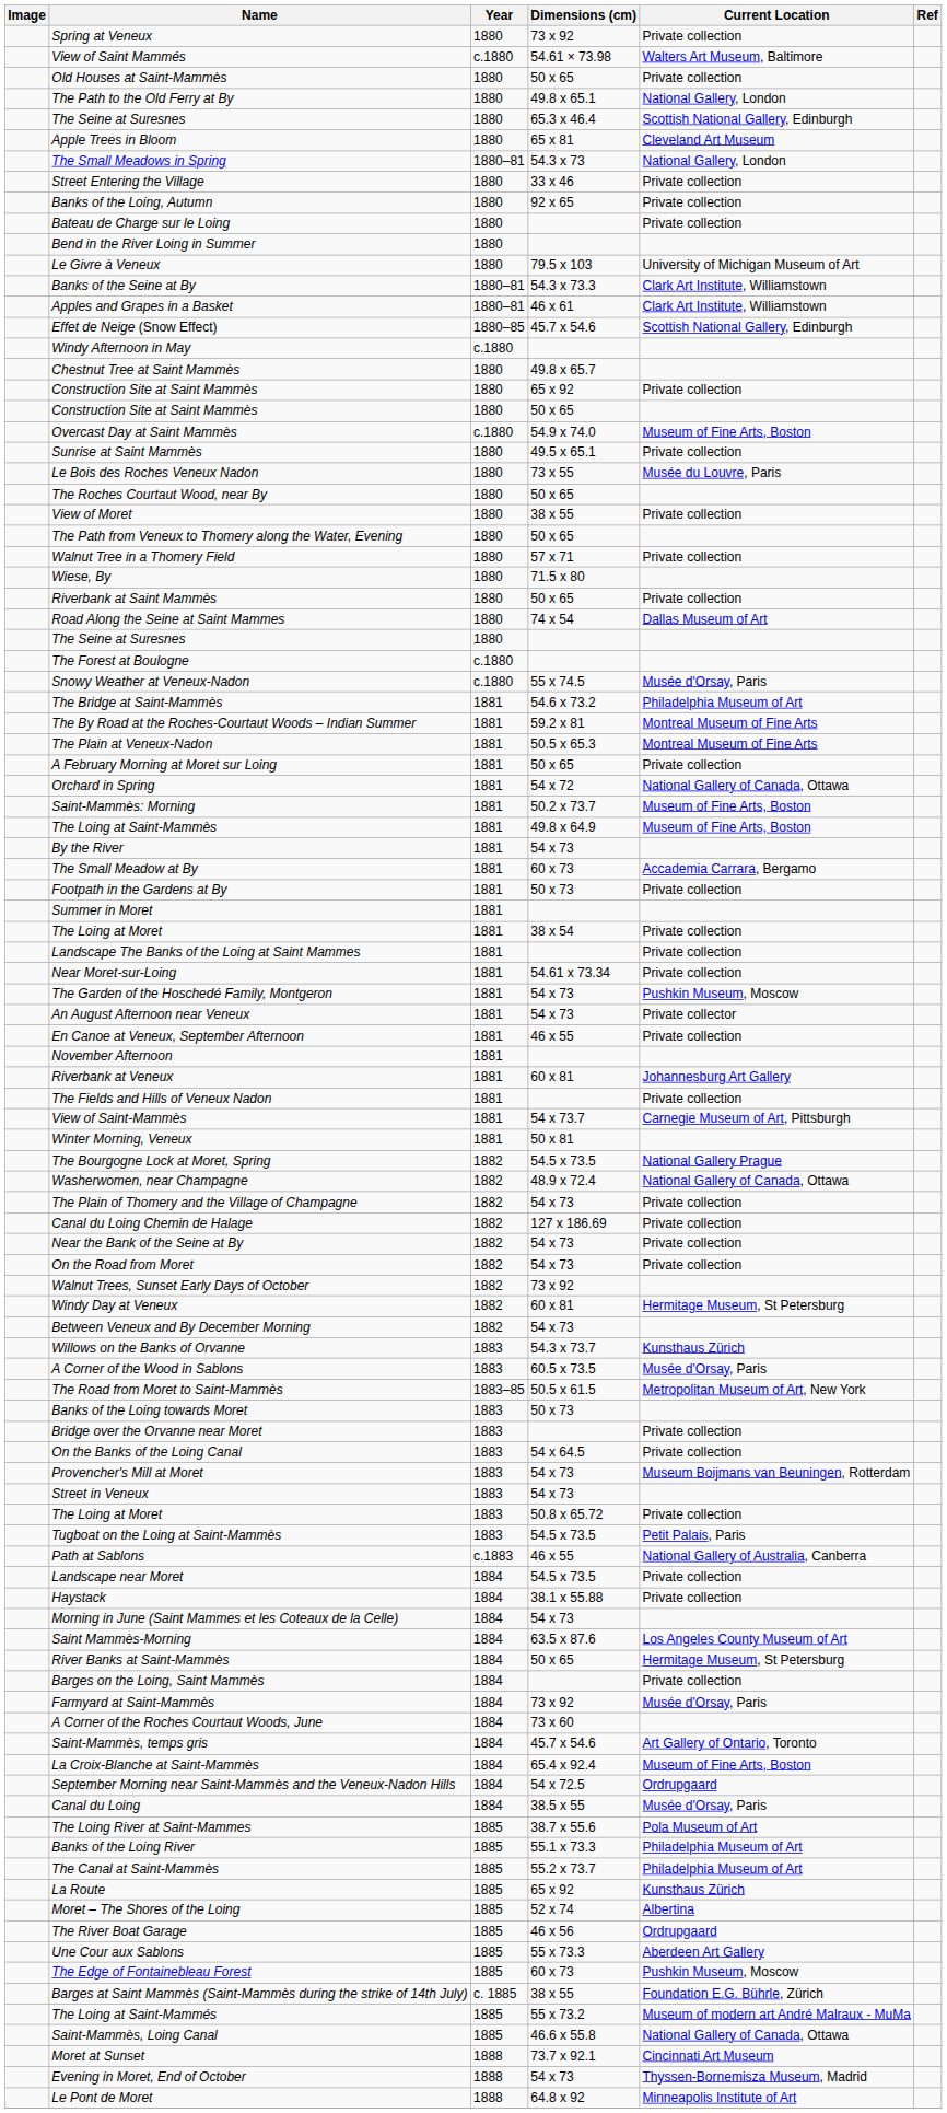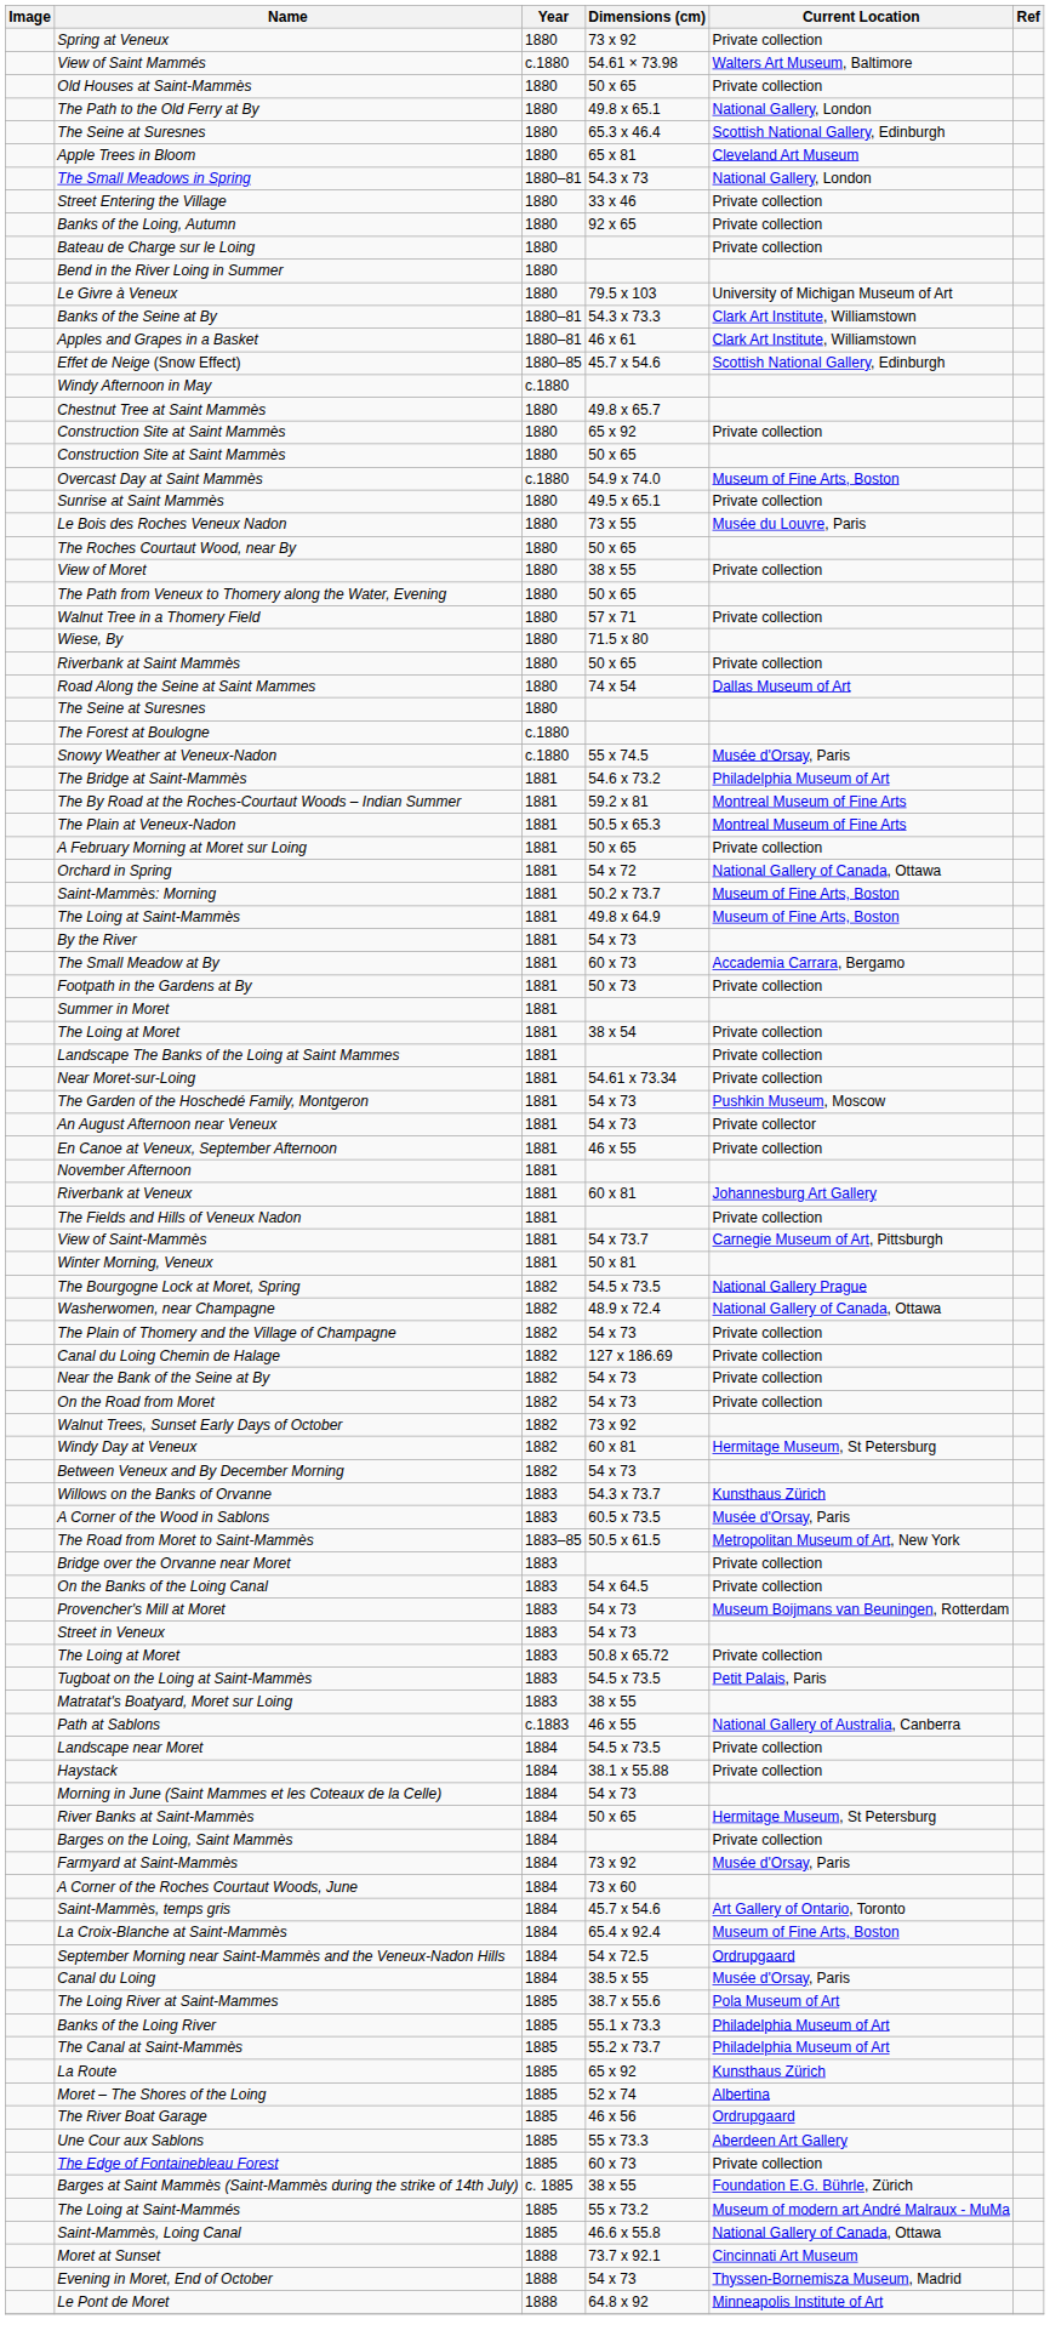 <table class="sortable wikitable" style="margin-left:0.5em; text-align:left">
 <tr>
 <th>Image</th>
 <th>Name</th>
 <th>Year</th>
 <th>Dimensions (cm)</th>
 <th>Current Location</th>
 <th>Ref</th>
 </tr>
 <tr>
 <td></td>
 <td><em>Spring at Veneux</em></td>
 <td>1880</td>
 <td>73 x 92</td>
 <td>Private collection</td>
 <td></td>
 </tr>
 <tr>
 <td></td>
 <td><em>View of Saint Mammés</em></td>
 <td>c.1880</td>
 <td>54.61 × 73.98</td>
 <td><a href='#'>Walters Art Museum</a>, Baltimore</td>
 <td></td>
 </tr>
 <tr>
 <td></td>
 <td><em>Old Houses at Saint-Mammès</em></td>
 <td>1880</td>
 <td>50 x 65</td>
 <td>Private collection</td>
 <td></td>
 </tr>
 <tr>
 <td></td>
 <td><em>The Path to the Old Ferry at By</em></td>
 <td>1880</td>
 <td>49.8 x 65.1</td>
 <td><a href='#'>National Gallery</a>, London</td>
 <td></td>
 </tr>
 <tr>
 <td></td>
 <td><em>The Seine at Suresnes</em></td>
 <td>1880</td>
 <td>65.3 x 46.4</td>
 <td><a href='#'>Scottish National Gallery</a>, Edinburgh</td>
 <td></td>
 </tr>
 <tr>
 <td></td>
 <td><em>Apple Trees in Bloom</em></td>
 <td>1880</td>
 <td>65 x 81</td>
 <td><a href='#'>Cleveland Art Museum</a></td>
 <td></td>
 </tr>
 <tr>
 <td></td>
 <td><em><a href='#'>The Small Meadows in Spring</a></em></td>
 <td>1880–81</td>
 <td>54.3 x 73</td>
 <td><a href='#'>National Gallery</a>, London</td>
 <td></td>
 </tr>
 <tr>
 <td></td>
 <td><em>Street Entering the Village</em></td>
 <td>1880</td>
 <td>33 x 46</td>
 <td>Private collection</td>
 <td></td>
 </tr>
 <tr>
 <td></td>
 <td><em>Banks of the Loing, Autumn</em></td>
 <td>1880</td>
 <td>92 x 65</td>
 <td>Private collection</td>
 <td></td>
 </tr>
 <tr>
 <td></td>
 <td><em>Bateau de Charge sur le Loing</em></td>
 <td>1880</td>
 <td></td>
 <td>Private collection</td>
 <td></td>
 </tr>
 <tr>
 <td></td>
 <td><em>Bend in the River Loing in Summer</em></td>
 <td>1880</td>
 <td></td>
 <td></td>
 <td></td>
 </tr>
 <tr>
 <td></td>
 <td><em>Le Givre à Veneux</em></td>
 <td>1880</td>
 <td>79.5 x 103</td>
 <td>University of Michigan Museum of Art</td>
 <td></td>
 </tr>
 <tr>
 <td></td>
 <td><em>Banks of the Seine at By</em></td>
 <td>1880–81</td>
 <td>54.3 x 73.3</td>
 <td><a href='#'>Clark Art Institute</a>, Williamstown</td>
 <td></td>
 </tr>
 <tr>
 <td></td>
 <td><em>Apples and Grapes in a Basket</em></td>
 <td>1880–81</td>
 <td>46 x 61</td>
 <td><a href='#'>Clark Art Institute</a>, Williamstown</td>
 <td></td>
 </tr>
 <tr>
 <td></td>
 <td><em>Effet de Neige</em> (Snow Effect)</td>
 <td>1880–85</td>
 <td>45.7 x 54.6</td>
 <td><a href='#'>Scottish National Gallery</a>, Edinburgh</td>
 <td></td>
 </tr>
 <tr>
 <td></td>
 <td><em>Windy Afternoon in May</em></td>
 <td>c.1880</td>
 <td></td>
 <td></td>
 <td></td>
 </tr>
 <tr>
 <td></td>
 <td><em>Chestnut Tree at Saint Mammès</em></td>
 <td>1880</td>
 <td>49.8 x 65.7</td>
 <td></td>
 <td></td>
 </tr>
 <tr>
 <td></td>
 <td><em>Construction Site at Saint Mammès</em></td>
 <td>1880</td>
 <td>65 x 92</td>
 <td>Private collection</td>
 <td></td>
 </tr>
 <tr>
 <td></td>
 <td><em>Construction Site at Saint Mammès</em></td>
 <td>1880</td>
 <td>50 x 65</td>
 <td></td>
 <td></td>
 </tr>
 <tr>
 <td></td>
 <td><em>Overcast Day at Saint Mammès</em></td>
 <td>c.1880</td>
 <td>54.9 x 74.0</td>
 <td><a href='#'>Museum of Fine Arts, Boston</a></td>
 <td></td>
 </tr>
 <tr>
 <td></td>
 <td><em>Sunrise at Saint Mammès</em></td>
 <td>1880</td>
 <td>49.5 x 65.1</td>
 <td>Private collection</td>
 <td></td>
 </tr>
 <tr>
 <td></td>
 <td><em>Le Bois des Roches Veneux Nadon</em></td>
 <td>1880</td>
 <td>73 x 55</td>
 <td><a href='#'>Musée du Louvre</a>, Paris</td>
 <td></td>
 </tr>
 <tr>
 <td></td>
 <td><em>The Roches Courtaut Wood, near By</em></td>
 <td>1880</td>
 <td>50 x 65</td>
 <td></td>
 <td></td>
 </tr>
 <tr>
 <td></td>
 <td><em>View of Moret</em></td>
 <td>1880</td>
 <td>38 x 55</td>
 <td>Private collection</td>
 <td></td>
 </tr>
 <tr>
 <td></td>
 <td><em>The Path from Veneux to Thomery along the Water, Evening</em></td>
 <td>1880</td>
 <td>50 x 65</td>
 <td></td>
 <td></td>
 </tr>
 <tr>
 <td></td>
 <td><em>Walnut Tree in a Thomery Field</em></td>
 <td>1880</td>
 <td>57 x 71</td>
 <td>Private collection</td>
 <td></td>
 </tr>
 <tr>
 <td></td>
 <td><em>Wiese, By</em></td>
 <td>1880</td>
 <td>71.5 x 80</td>
 <td></td>
 <td></td>
 </tr>
 <tr>
 <td></td>
 <td><em>Riverbank at Saint Mammès</em></td>
 <td>1880</td>
 <td>50 x 65</td>
 <td>Private collection</td>
 <td></td>
 </tr>
 <tr>
 <td></td>
 <td><em>Road Along the Seine at Saint Mammes</em></td>
 <td>1880</td>
 <td>74 x 54</td>
 <td><a href='#'>Dallas Museum of Art</a></td>
 <td></td>
 </tr>
 <tr>
 <td></td>
 <td><em>The Seine at Suresnes</em></td>
 <td>1880</td>
 <td></td>
 <td></td>
 <td></td>
 </tr>
 <tr>
 <td></td>
 <td><em>The Forest at Boulogne</em></td>
 <td>c.1880</td>
 <td></td>
 <td></td>
 <td></td>
 </tr>
 <tr>
 <td></td>
 <td><em>Snowy Weather at Veneux-Nadon</em></td>
 <td>c.1880</td>
 <td>55 x 74.5</td>
 <td><a href='#'>Musée d'Orsay</a>, Paris</td>
 <td></td>
 </tr>
 <tr>
 <td></td>
 <td><em>The Bridge at Saint-Mammès</em></td>
 <td>1881</td>
 <td>54.6 x 73.2</td>
 <td><a href='#'>Philadelphia Museum of Art</a></td>
 <td></td>
 </tr>
 <tr>
 <td></td>
 <td><em>The By Road at the Roches-Courtaut Woods – Indian Summer</em></td>
 <td>1881</td>
 <td>59.2 x 81</td>
 <td><a href='#'>Montreal Museum of Fine Arts</a></td>
 <td></td>
 </tr>
 <tr>
 <td></td>
 <td><em>The Plain at Veneux-Nadon</em></td>
 <td>1881</td>
 <td>50.5 x 65.3</td>
 <td><a href='#'>Montreal Museum of Fine Arts</a></td>
 <td></td>
 </tr>
 <tr>
 <td></td>
 <td><em>A February Morning at Moret sur Loing</em></td>
 <td>1881</td>
 <td>50 x 65</td>
 <td>Private collection</td>
 <td></td>
 </tr>
 <tr>
 <td></td>
 <td><em>Orchard in Spring</em></td>
 <td>1881</td>
 <td>54 x 72</td>
 <td><a href='#'>National Gallery of Canada</a>, Ottawa</td>
 <td></td>
 </tr>
 <tr>
 <td></td>
 <td><em>Saint-Mammès: Morning</em></td>
 <td>1881</td>
 <td>50.2 x 73.7</td>
 <td><a href='#'>Museum of Fine Arts, Boston</a></td>
 <td></td>
 </tr>
 <tr>
 <td></td>
 <td><em>The Loing at Saint-Mammès</em></td>
 <td>1881</td>
 <td>49.8 x 64.9</td>
 <td><a href='#'>Museum of Fine Arts, Boston</a></td>
 <td></td>
 </tr>
 <tr>
 <td></td>
 <td><em>By the River</em></td>
 <td>1881</td>
 <td>54 x 73</td>
 <td></td>
 <td></td>
 </tr>
 <tr>
 <td></td>
 <td><em>The Small Meadow at By</em></td>
 <td>1881</td>
 <td>60 x 73</td>
 <td><a href='#'>Accademia Carrara</a>, Bergamo</td>
 <td></td>
 </tr>
 <tr>
 <td></td>
 <td><em>Footpath in the Gardens at By</em></td>
 <td>1881</td>
 <td>50 x 73</td>
 <td>Private collection</td>
 <td></td>
 </tr>
 <tr>
 <td></td>
 <td><em>Summer in Moret</em></td>
 <td>1881</td>
 <td></td>
 <td></td>
 <td></td>
 </tr>
 <tr>
 <td></td>
 <td><em>The Loing at Moret</em></td>
 <td>1881</td>
 <td>38 x 54</td>
 <td>Private collection</td>
 <td></td>
 </tr>
 <tr>
 <td></td>
 <td><em>Landscape The Banks of the Loing at Saint Mammes</em></td>
 <td>1881</td>
 <td></td>
 <td>Private collection</td>
 <td></td>
 </tr>
 <tr>
 <td></td>
 <td><em>Near Moret-sur-Loing</em></td>
 <td>1881</td>
 <td>54.61 x 73.34</td>
 <td>Private collection</td>
 <td></td>
 </tr>
 <tr>
 <td></td>
 <td><em>The Garden of the Hoschedé Family, Montgeron</em></td>
 <td>1881</td>
 <td>54 x 73</td>
 <td><a href='#'>Pushkin Museum</a>, Moscow</td>
 <td></td>
 </tr>
 <tr>
 <td></td>
 <td><em>An August Afternoon near Veneux</em></td>
 <td>1881</td>
 <td>54 x 73</td>
 <td>Private collector</td>
 <td></td>
 </tr>
 <tr>
 <td></td>
 <td><em>En Canoe at Veneux, September Afternoon</em></td>
 <td>1881</td>
 <td>46 x 55</td>
 <td>Private collection</td>
 <td></td>
 </tr>
 <tr>
 <td></td>
 <td><em>November Afternoon</em></td>
 <td>1881</td>
 <td></td>
 <td></td>
 <td></td>
 </tr>
 <tr>
 <td></td>
 <td><em>Riverbank at Veneux</em></td>
 <td>1881</td>
 <td>60 x 81</td>
 <td><a href='#'>Johannesburg Art Gallery</a></td>
 <td></td>
 </tr>
 <tr>
 <td></td>
 <td><em>The Fields and Hills of Veneux Nadon</em></td>
 <td>1881</td>
 <td></td>
 <td>Private collection</td>
 <td></td>
 </tr>
 <tr>
 <td></td>
 <td><em>View of Saint-Mammès</em></td>
 <td>1881</td>
 <td>54 x 73.7</td>
 <td><a href='#'>Carnegie Museum of Art</a>, Pittsburgh</td>
 <td></td>
 </tr>
 <tr>
 <td></td>
 <td><em>Winter Morning, Veneux</em></td>
 <td>1881</td>
 <td>50 x 81</td>
 <td></td>
 <td></td>
 </tr>
 <tr>
 <td></td>
 <td><em>The Bourgogne Lock at Moret, Spring</em></td>
 <td>1882</td>
 <td>54.5 x 73.5</td>
 <td><a href='#'>National Gallery Prague</a></td>
 <td></td>
 </tr>
 <tr>
 <td></td>
 <td><em>Washerwomen, near Champagne</em></td>
 <td>1882</td>
 <td>48.9 x 72.4</td>
 <td><a href='#'>National Gallery of Canada</a>, Ottawa</td>
 <td></td>
 </tr>
 <tr>
 <td></td>
 <td><em>The Plain of Thomery and the Village of Champagne</em></td>
 <td>1882</td>
 <td>54 x 73</td>
 <td>Private collection</td>
 <td></td>
 </tr>
 <tr>
 <td></td>
 <td><em>Canal du Loing Chemin de Halage</em></td>
 <td>1882</td>
 <td>127 x 186.69</td>
 <td>Private collection</td>
 <td></td>
 </tr>
 <tr>
 <td></td>
 <td><em>Near the Bank of the Seine at By</em></td>
 <td>1882</td>
 <td>54 x 73</td>
 <td>Private collection</td>
 <td></td>
 </tr>
 <tr>
 <td></td>
 <td><em>On the Road from Moret</em></td>
 <td>1882</td>
 <td>54 x 73</td>
 <td>Private collection</td>
 <td></td>
 </tr>
 <tr>
 <td></td>
 <td><em>Walnut Trees, Sunset Early Days of October</em></td>
 <td>1882</td>
 <td>73 x 92</td>
 <td></td>
 <td></td>
 </tr>
 <tr>
 <td></td>
 <td><em>Windy Day at Veneux</em></td>
 <td>1882</td>
 <td>60 x 81</td>
 <td><a href='#'>Hermitage Museum</a>, St Petersburg</td>
 <td></td>
 </tr>
 <tr>
 <td></td>
 <td><em>Between Veneux and By December Morning</em></td>
 <td>1882</td>
 <td>54 x 73</td>
 <td></td>
 <td></td>
 </tr>
 <tr>
 <td></td>
 <td><em>Willows on the Banks of Orvanne</em></td>
 <td>1883</td>
 <td>54.3 x 73.7</td>
 <td><a href='#'>Kunsthaus Zürich</a></td>
 <td></td>
 </tr>
 <tr>
 <td></td>
 <td><em>A Corner of the Wood in Sablons</em></td>
 <td>1883</td>
 <td>60.5 x 73.5</td>
 <td><a href='#'>Musée d'Orsay</a>, Paris</td>
 <td></td>
 </tr>
 <tr>
 <td></td>
 <td><em>The Road from Moret to Saint-Mammès</em></td>
 <td>1883–85</td>
 <td>50.5 x 61.5</td>
 <td><a href='#'>Metropolitan Museum of Art</a>, New York</td>
 <td></td>
 </tr>
 <tr>
 <td></td>
-<td><em>Banks of the Loing towards Moret</em></td>
-<td>1883</td>
-<td>50 x 73</td>
-<td></td>
-<td></td>
-</tr>
-<tr>
-<td></td>
 <td><em>Bridge over the Orvanne near Moret</em></td>
 <td>1883</td>
 <td></td>
 <td>Private collection</td>
 <td></td>
 </tr>
 <tr>
 <td></td>
 <td><em>On the Banks of the Loing Canal</em></td>
 <td>1883</td>
 <td>54 x 64.5</td>
 <td>Private collection</td>
 <td></td>
 </tr>
 <tr>
 <td></td>
 <td><em>Provencher's Mill at Moret</em></td>
 <td>1883</td>
 <td>54 x 73</td>
 <td><a href='#'>Museum Boijmans van Beuningen</a>, Rotterdam</td>
 <td></td>
 </tr>
 <tr>
 <td></td>
 <td><em>Street in Veneux</em></td>
 <td>1883</td>
 <td>54 x 73</td>
 <td></td>
 <td></td>
 </tr>
 <tr>
 <td></td>
 <td><em>The Loing at Moret</em></td>
 <td>1883</td>
 <td>50.8 x 65.72</td>
 <td>Private collection</td>
 <td></td>
 </tr>
 <tr>
 <td></td>
 <td><em>Tugboat on the Loing at Saint-Mammès</em></td>
 <td>1883</td>
 <td>54.5 x 73.5</td>
 <td><a href='#'>Petit Palais</a>, Paris</td>
 <td></td>
 </tr>
 <tr>
 <td></td>
+<td><em>Matratat's Boatyard, Moret sur Loing</em></td>
+<td>1883</td>
+<td>38 x 55</td>
+<td></td>
+<td></td>
+</tr>
+<tr>
+<td></td>
 <td><em>Path at Sablons</em></td>
 <td>c.1883</td>
 <td>46 x 55</td>
 <td><a href='#'>National Gallery of Australia</a>, Canberra</td>
 <td></td>
 </tr>
 <tr>
 <td></td>
 <td><em>Landscape near Moret</em></td>
 <td>1884</td>
 <td>54.5 x 73.5</td>
 <td>Private collection</td>
 <td></td>
 </tr>
 <tr>
 <td></td>
 <td><em>Haystack</em></td>
 <td>1884</td>
 <td>38.1 x 55.88</td>
 <td>Private collection</td>
 <td></td>
 </tr>
 <tr>
 <td></td>
 <td><em>Morning in June (Saint Mammes et les Coteaux de la Celle)</em></td>
 <td>1884</td>
 <td>54 x 73</td>
 <td></td>
-<td></td>
-</tr>
-<tr>
-<td></td>
-<td><em>Saint Mammès-Morning</em></td>
-<td>1884</td>
-<td>63.5 x 87.6</td>
-<td><a href='#'>Los Angeles County Museum of Art</a></td>
 <td></td>
 </tr>
 <tr>
 <td></td>
 <td><em>River Banks at Saint-Mammès</em></td>
 <td>1884</td>
 <td>50 x 65</td>
 <td><a href='#'>Hermitage Museum</a>, St Petersburg</td>
 <td></td>
 </tr>
 <tr>
 <td></td>
 <td><em>Barges on the Loing, Saint Mammès</em></td>
 <td>1884</td>
 <td></td>
 <td>Private collection</td>
 <td></td>
 </tr>
 <tr>
 <td></td>
 <td><em>Farmyard at Saint-Mammès</em></td>
 <td>1884</td>
 <td>73 x 92</td>
 <td><a href='#'>Musée d'Orsay</a>, Paris</td>
 <td></td>
 </tr>
 <tr>
 <td></td>
 <td><em>A Corner of the Roches Courtaut Woods, June</em></td>
 <td>1884</td>
 <td>73 x 60</td>
 <td></td>
 <td></td>
 </tr>
 <tr>
 <td></td>
 <td><em>Saint-Mammès, temps gris</em></td>
 <td>1884</td>
 <td>45.7 x 54.6</td>
 <td><a href='#'>Art Gallery of Ontario</a>, Toronto</td>
 <td></td>
 </tr>
 <tr>
 <td></td>
 <td><em>La Croix-Blanche at Saint-Mammès</em></td>
 <td>1884</td>
 <td>65.4 x 92.4</td>
 <td><a href='#'>Museum of Fine Arts, Boston</a></td>
 <td></td>
 </tr>
 <tr>
 <td></td>
 <td><em>September Morning near Saint-Mammès and the Veneux-Nadon Hills</em></td>
 <td>1884</td>
 <td>54 x 72.5</td>
 <td><a href='#'>Ordrupgaard</a></td>
 <td></td>
 </tr>
 <tr>
 <td></td>
 <td><em>Canal du Loing</em></td>
 <td>1884</td>
 <td>38.5 x 55</td>
 <td><a href='#'>Musée d'Orsay</a>, Paris</td>
 <td></td>
 </tr>
 <tr>
 <td></td>
 <td><em>The Loing River at Saint-Mammes</em></td>
 <td>1885</td>
 <td>38.7 x 55.6</td>
 <td><a href='#'>Pola Museum of Art</a></td>
 <td></td>
 </tr>
 <tr>
 <td></td>
 <td><em>Banks of the Loing River</em></td>
 <td>1885</td>
 <td>55.1 x 73.3</td>
 <td><a href='#'>Philadelphia Museum of Art</a></td>
 <td></td>
 </tr>
 <tr>
 <td></td>
 <td><em>The Canal at Saint-Mammès</em></td>
 <td>1885</td>
 <td>55.2 x 73.7</td>
 <td><a href='#'>Philadelphia Museum of Art</a></td>
 <td></td>
 </tr>
 <tr>
 <td></td>
 <td><em>La Route</em></td>
 <td>1885</td>
 <td>65 x 92</td>
 <td><a href='#'>Kunsthaus Zürich</a></td>
 <td></td>
 </tr>
 <tr>
 <td></td>
 <td><em>Moret – The Shores of the Loing</em></td>
 <td>1885</td>
 <td>52 x 74</td>
 <td><a href='#'>Albertina</a></td>
 <td></td>
 </tr>
 <tr>
 <td></td>
 <td><em>The River Boat Garage</em></td>
 <td>1885</td>
 <td>46 x 56</td>
 <td><a href='#'>Ordrupgaard</a></td>
 <td></td>
 </tr>
 <tr>
 <td></td>
 <td><em>Une Cour aux Sablons</em></td>
 <td>1885</td>
 <td>55 x 73.3</td>
 <td><a href='#'>Aberdeen Art Gallery</a></td>
 <td></td>
 </tr>
 <tr>
 <td></td>
 <td><em><a href='#'>The Edge of Fontainebleau Forest</a></em></td>
 <td>1885</td>
 <td>60 х 73</td>
-<td><a href='#'>Pushkin Museum</a>, Moscow</td>
+<td>Private collection</td>
 <td></td>
 </tr>
 <tr>
 <td></td>
 <td><em>Barges at Saint Mammès (Saint-Mammès during the strike of 14th July)</em></td>
 <td>c. 1885</td>
 <td>38 x 55</td>
 <td><a href='#'>Foundation E.G. Bührle</a>, Zürich</td>
 <td></td>
 </tr>
 <tr>
 <td></td>
 <td><em>The Loing at Saint-Mammés</em></td>
 <td>1885</td>
 <td>55 x 73.2</td>
 <td><a href='#'>Museum of modern art André Malraux - MuMa</a></td>
 <td></td>
 </tr>
 <tr>
 <td></td>
 <td><em>Saint-Mammès, Loing Canal</em></td>
 <td>1885</td>
 <td>46.6 x 55.8</td>
 <td><a href='#'>National Gallery of Canada</a>, Ottawa</td>
 <td></td>
 </tr>
 <tr>
 <td></td>
 <td><em>Moret at Sunset</em></td>
 <td>1888</td>
 <td>73.7 x 92.1</td>
 <td><a href='#'>Cincinnati Art Museum</a></td>
 <td></td>
 </tr>
 <tr>
 <td></td>
 <td><em>Evening in Moret, End of October</em></td>
 <td>1888</td>
 <td>54 x 73</td>
 <td><a href='#'>Thyssen-Bornemisza Museum</a>, Madrid</td>
 <td></td>
 </tr>
 <tr>
 <td></td>
 <td><em>Le Pont de Moret</em></td>
 <td>1888</td>
 <td>64.8 x 92</td>
 <td><a href='#'>Minneapolis Institute of Art</a></td>
 <td></td>
 </tr>
 <tr>
 </tr>
 </table>
